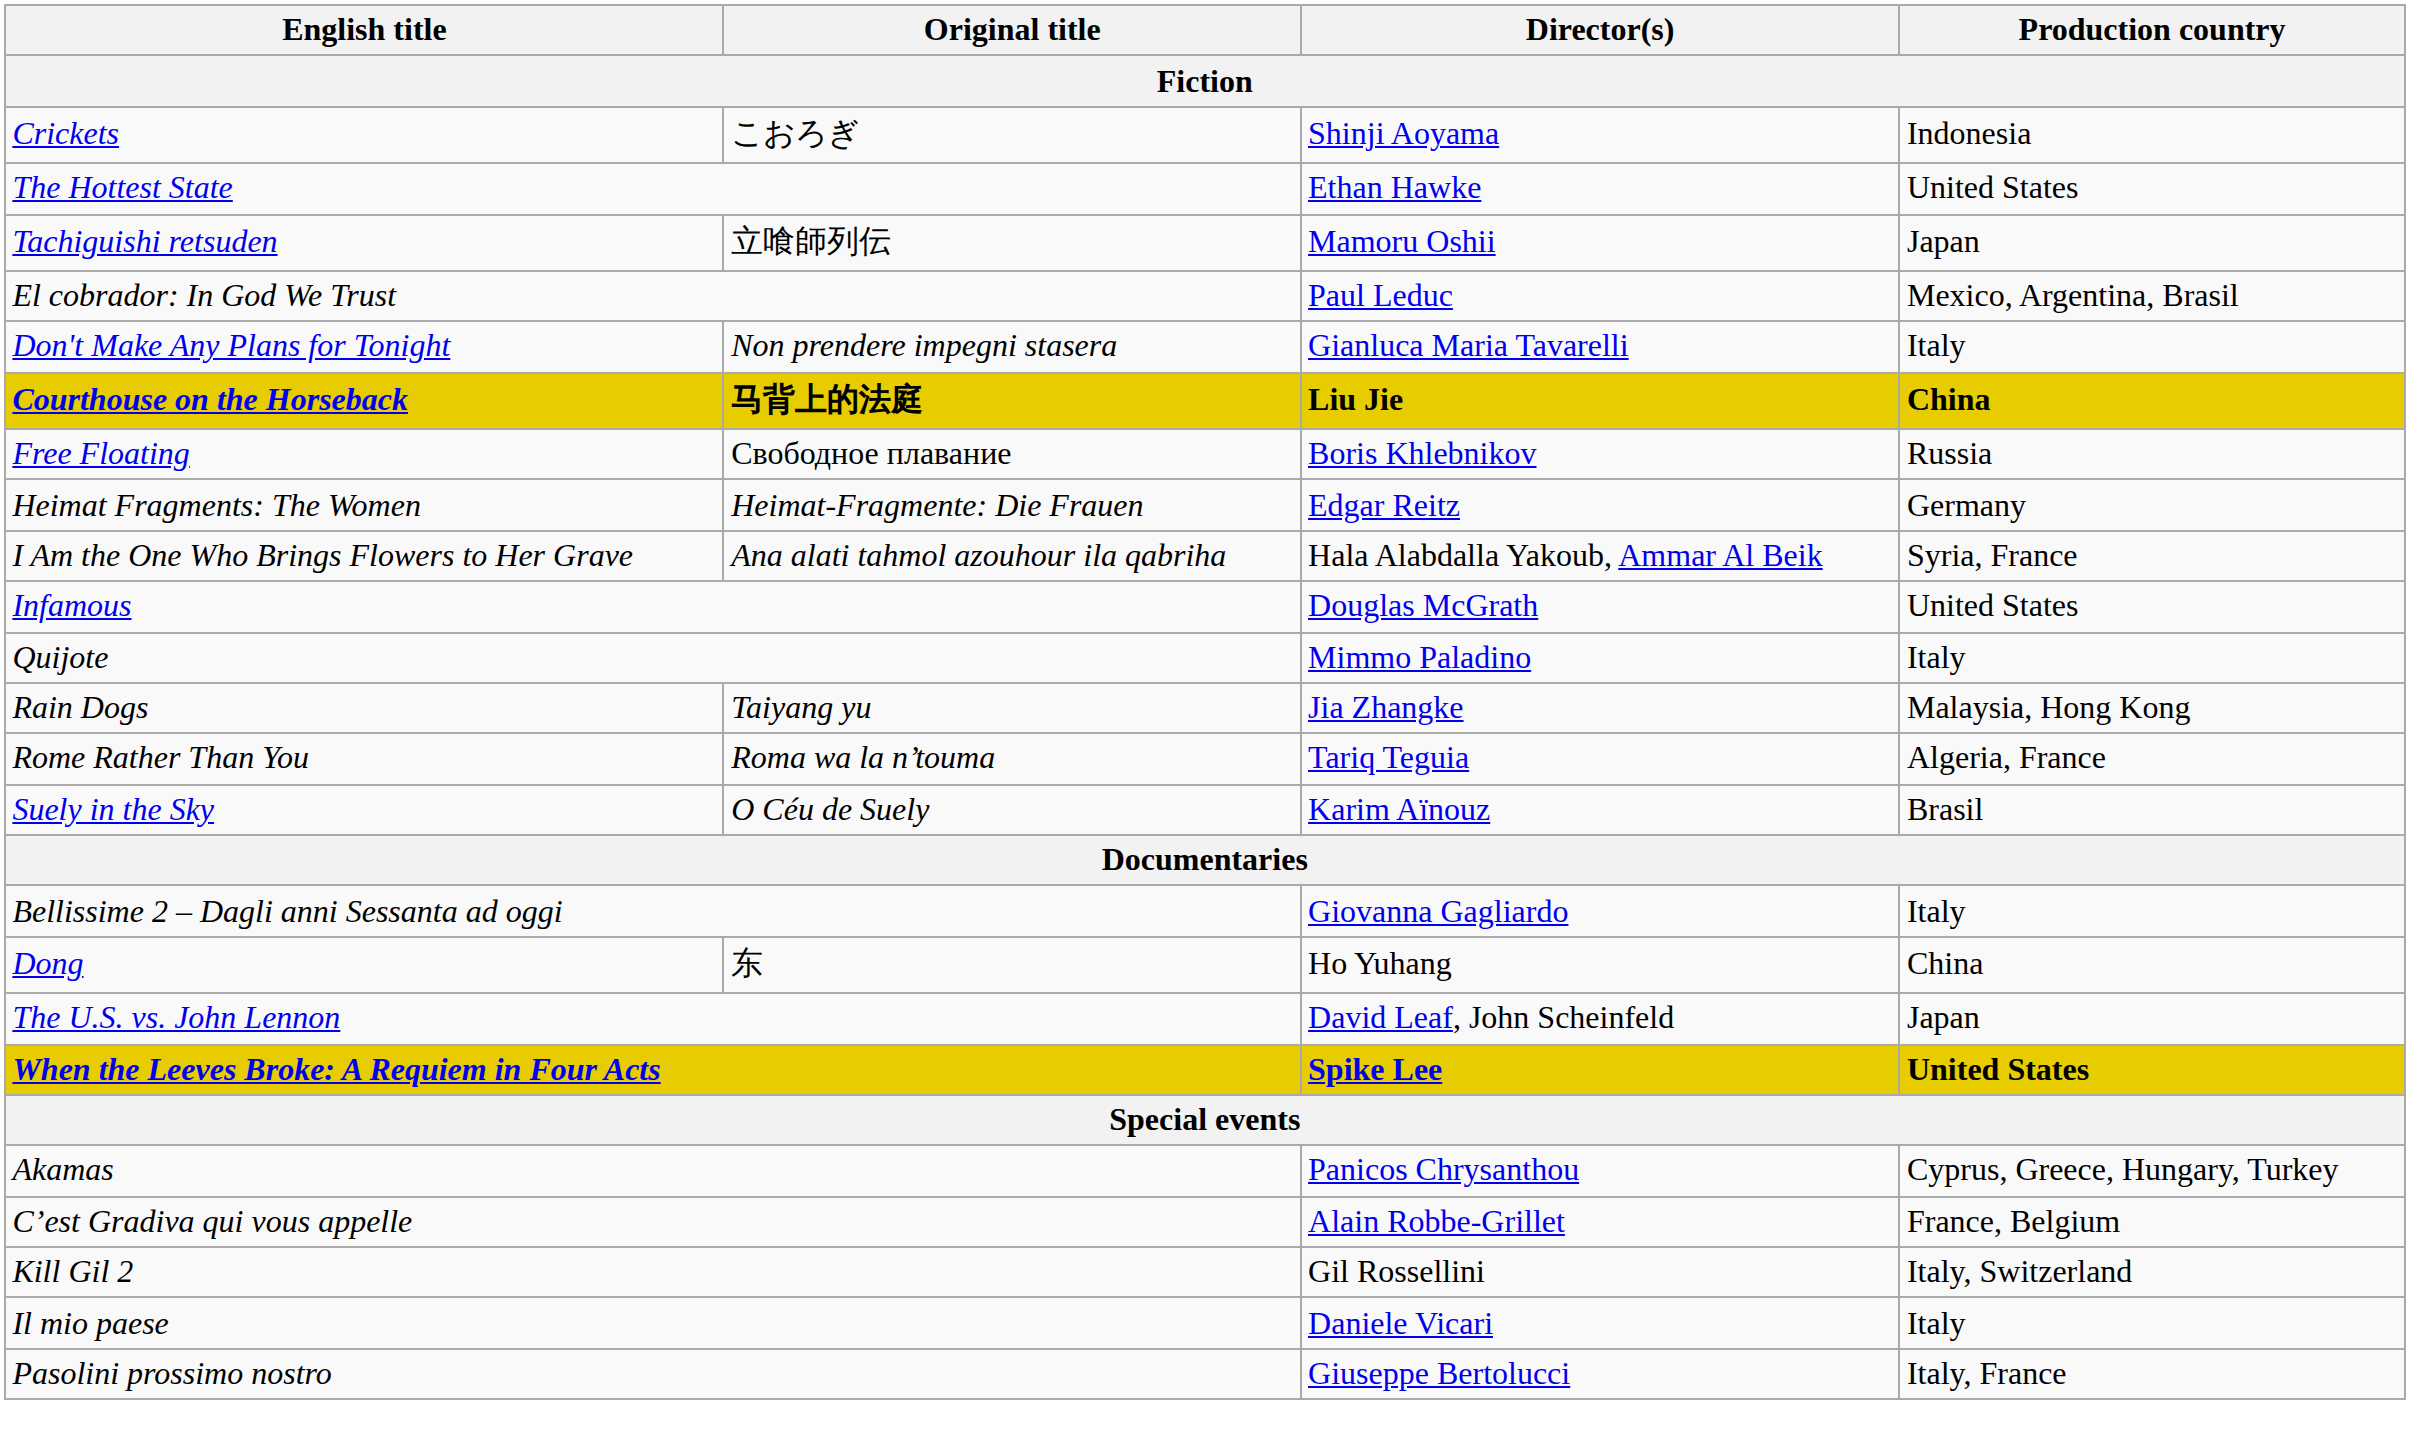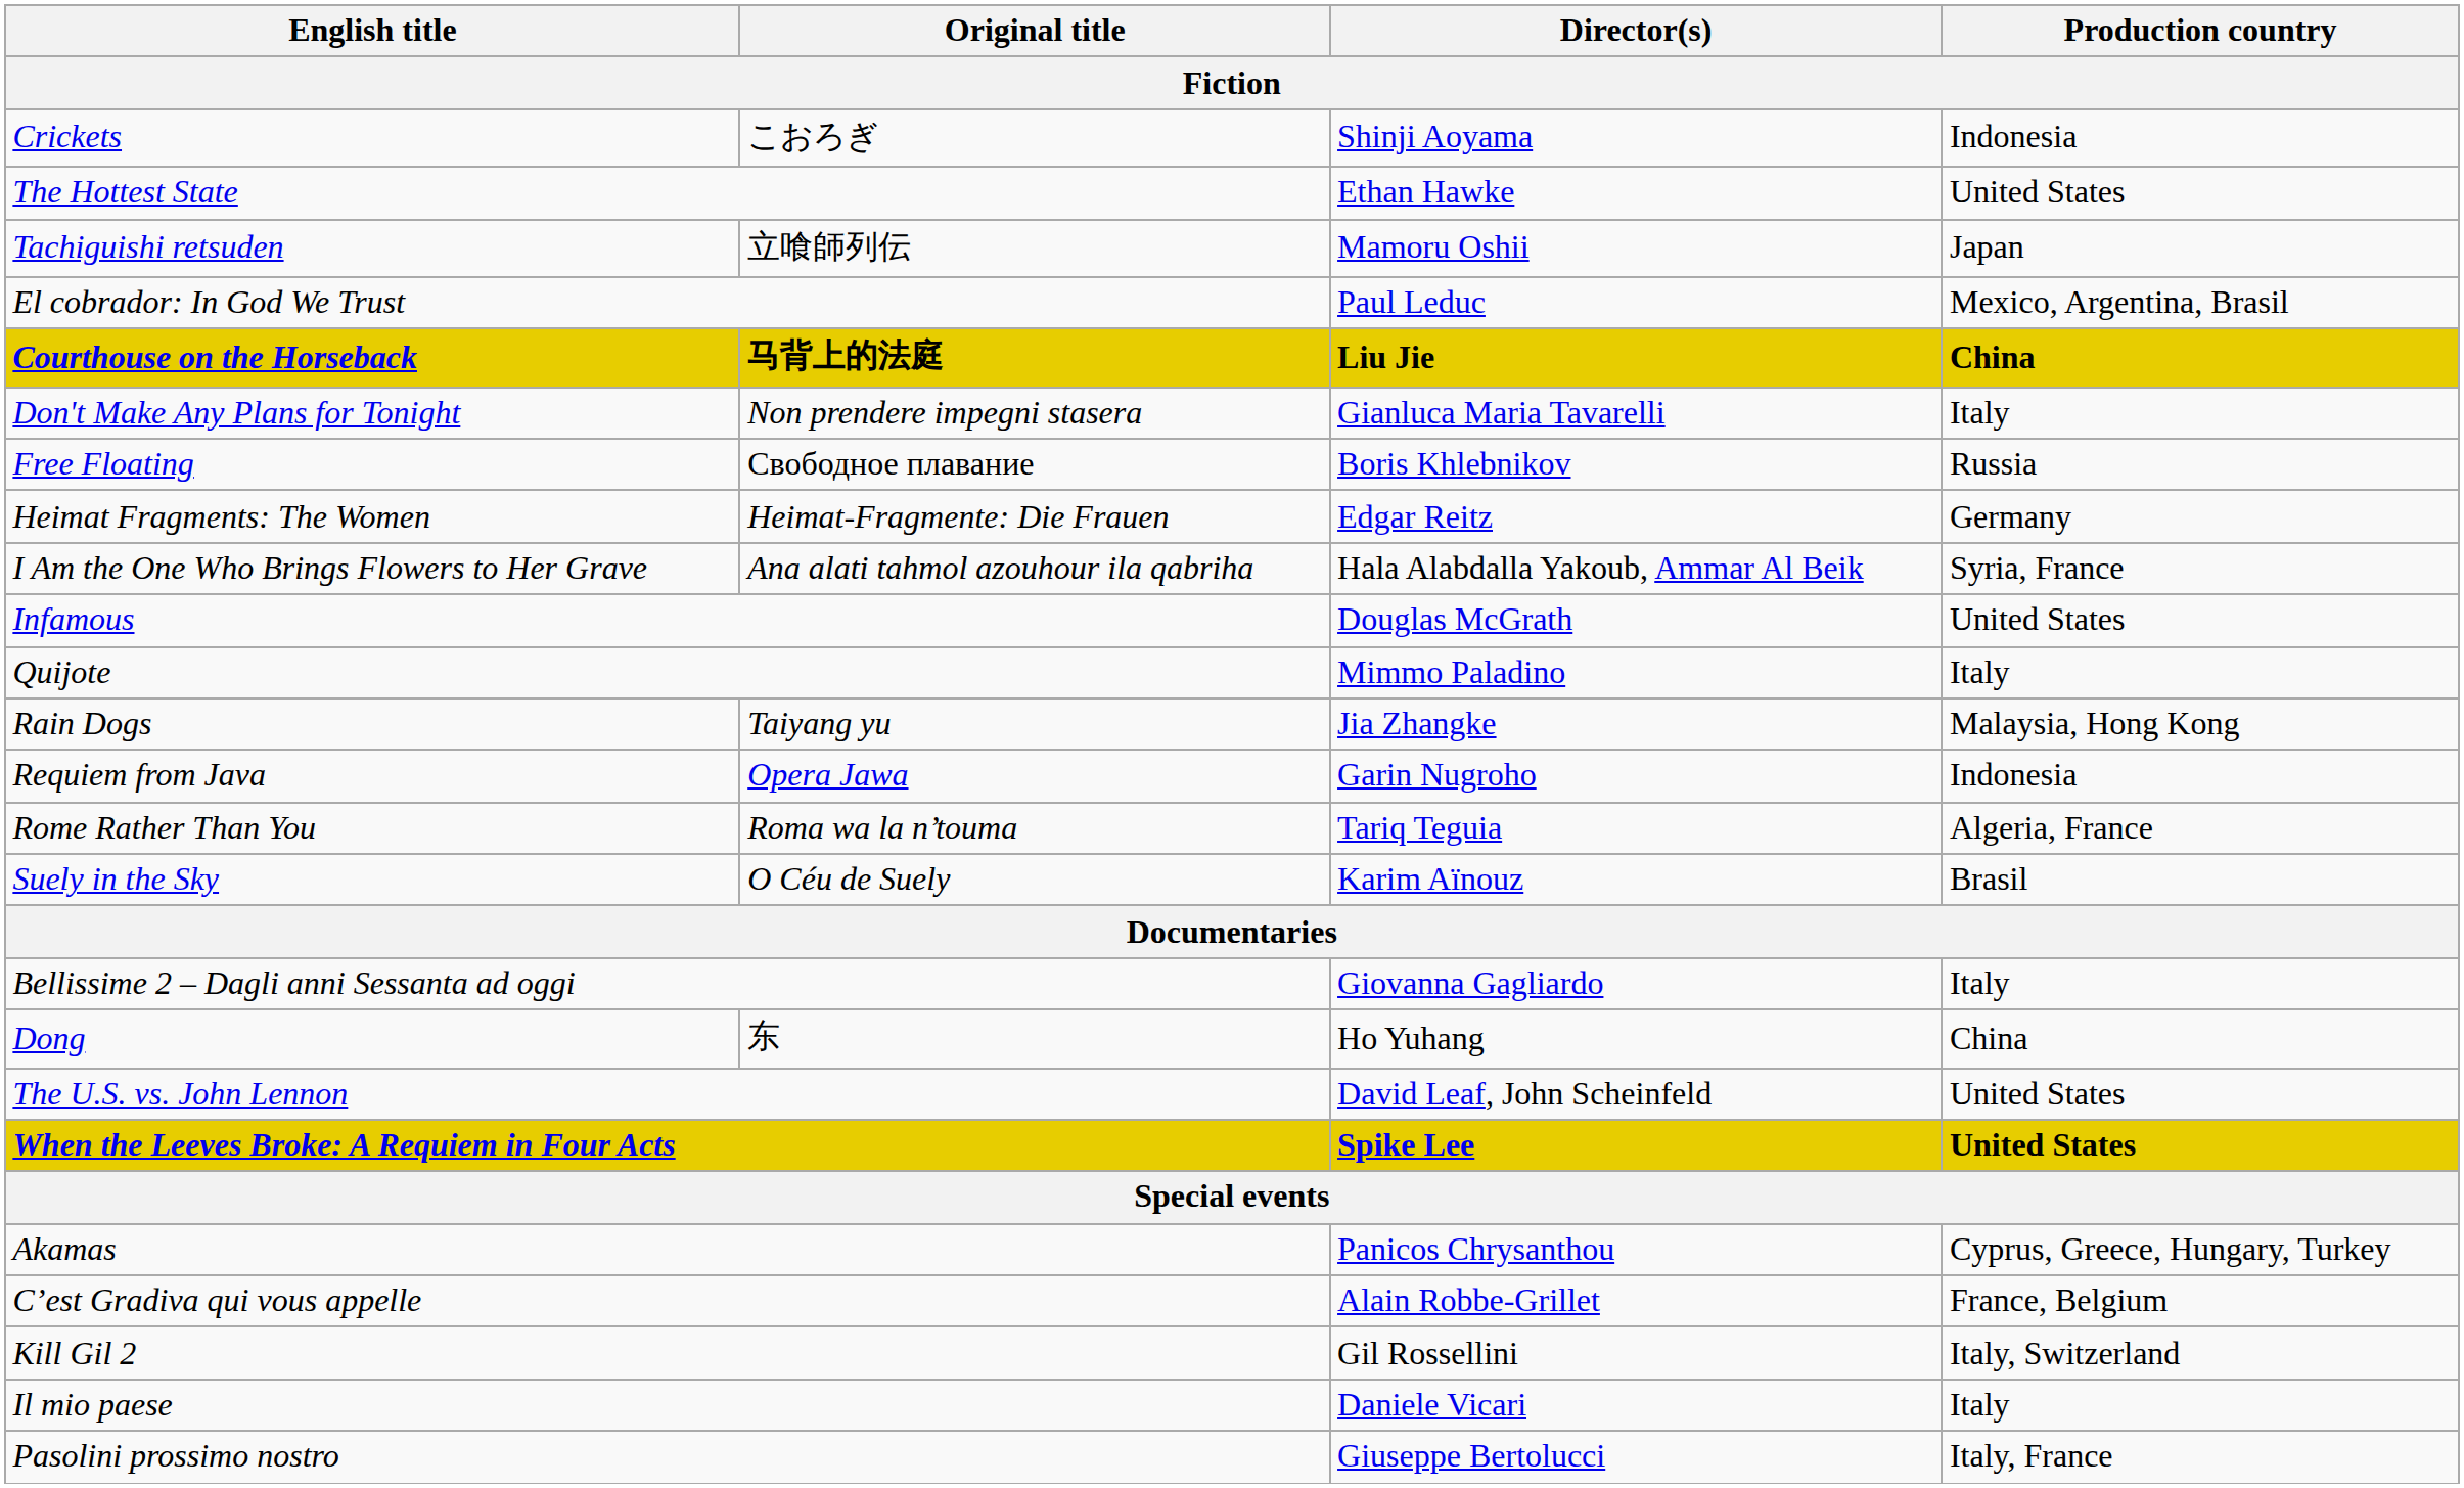 <table class="wikitable" style="width:95%; margin-bottom:0px">
 <tr>
 <th>English title</th>
 <th>Original title</th>
 <th>Director(s)</th>
 <th>Production country</th>
 </tr>
 <tr>
 <th colspan=4>Fiction</th>
 </tr>
 <tr>
 <td><em><a href='#'>Crickets</a></em></td>
 <td>こおろぎ</td>
 <td data-sort-value="Aoyama"><a href='#'>Shinji Aoyama</a></td>
 <td>Indonesia</td>
 </tr>
 <tr>
 <td colspan=2 data-sort-value="Hottest"><em><a href='#'>The Hottest State</a></em></td>
 <td data-sort-value="Hawke"><a href='#'>Ethan Hawke</a></td>
 <td>United States</td>
 </tr>
 <tr>
 <td><em><a href='#'>Tachiguishi retsuden</a></em></td>
 <td>立喰師列伝</td>
 <td data-sort-value="Oshii"><a href='#'>Mamoru Oshii</a></td>
 <td>Japan</td>
 </tr>
 <tr>
 <td colspan=2 data-sort-value="Cobrador"><em>El cobrador: In God We Trust</em></td>
 <td data-sort-value="Leduc"><a href='#'>Paul Leduc</a></td>
 <td>Mexico, Argentina, Brasil</td>
 </tr>
+<tr style="background:#E7CD00;">
+<td><strong><em><a href='#'>Courthouse on the Horseback</a></em></strong></td>
+<td><strong>马背上的法庭</strong></td>
+<td><strong>Liu Jie</strong></td>
+<td><strong>China</strong></td>
+</tr>
 <tr>
 <td><em><a href='#'>Don't Make Any Plans for Tonight</a></em></td>
 <td><em>Non prendere impegni stasera</em></td>
 <td data-sort-value="Tavarelli"><a href='#'>Gianluca Maria Tavarelli</a></td>
 <td>Italy</td>
-</tr>
-<tr style="background:#E7CD00;">
-<td><strong><em><a href='#'>Courthouse on the Horseback</a></em></strong></td>
-<td><strong>马背上的法庭</strong></td>
-<td><strong>Liu Jie</strong></td>
-<td><strong>China</strong></td>
 </tr>
 <tr>
 <td><em><a href='#'>Free Floating</a></em></td>
 <td>Свободное плавание</td>
 <td data-sort-value="Khlebnikov"><a href='#'>Boris Khlebnikov</a></td>
 <td>Russia</td>
 </tr>
 <tr>
 <td><em>Heimat Fragments: The Women</em></td>
 <td><em>Heimat-Fragmente: Die Frauen</em></td>
 <td data-sort-value="Reitz"><a href='#'>Edgar Reitz</a></td>
 <td>Germany</td>
 </tr>
 <tr>
 <td><em>I Am the One Who Brings Flowers to Her Grave</em></td>
 <td><em>Ana alati tahmol azouhour ila qabriha</em></td>
 <td data-sort-value="Yakoub">Hala Alabdalla Yakoub, <a href='#'>Ammar Al Beik</a></td>
 <td>Syria, France</td>
 </tr>
 <tr>
 <td colspan=2><em><a href='#'>Infamous</a></em></td>
 <td data-sort-value="McGrath"><a href='#'>Douglas McGrath</a></td>
 <td>United States</td>
 </tr>
 <tr>
 <td colspan=2><em>Quijote</em></td>
 <td data-sort-value="Paladino"><a href='#'>Mimmo Paladino</a></td>
 <td>Italy</td>
 </tr>
 <tr>
 <td><em>Rain Dogs</em></td>
 <td><em>Taiyang yu</em></td>
 <td><a href='#'>Jia Zhangke</a></td>
 <td>Malaysia, Hong Kong</td>
 </tr>
 <tr>
+<td><em>Requiem from Java</em></td>
+<td><em><a href='#'>Opera Jawa</a></em></td>
+<td data-sort-value="Nugroho"><a href='#'>Garin Nugroho</a></td>
+<td>Indonesia</td>
+</tr>
+<tr>
 <td><em>Rome Rather Than You</em></td>
 <td><em>Roma wa la n’touma</em></td>
 <td data-sort-value="Teguia"><a href='#'>Tariq Teguia</a></td>
 <td>Algeria, France</td>
 </tr>
 <tr>
 <td><em><a href='#'>Suely in the Sky</a></em></td>
 <td><em>O Céu de Suely</em></td>
 <td data-sort-value="Aïnouz"><a href='#'>Karim Aïnouz</a></td>
 <td>Brasil</td>
 </tr>
 <tr>
 <th colspan="4">Documentaries</th>
 </tr>
 <tr>
 <td colspan="2"><em>Bellissime 2 – Dagli anni Sessanta ad oggi</em></td>
 <td><a href='#'>Giovanna Gagliardo</a></td>
 <td>Italy</td>
 </tr>
 <tr>
 <td><em><a href='#'>Dong</a></em></td>
 <td>东</td>
 <td>Ho Yuhang</td>
 <td>China</td>
 </tr>
 <tr>
 <td colspan="2"><em><a href='#'>The U.S. vs. John Lennon</a></em></td>
 <td><a href='#'>David Leaf</a>, John Scheinfeld</td>
-<td>Japan</td>
+<td>United States</td>
 </tr>
 <tr style="background:#E7CD00;">
 <td colspan="2"><em><a href='#'><strong>When the Leeves Broke: A Requiem in Four Acts</strong></a></em></td>
 <td><strong><a href='#'>Spike Lee</a></strong></td>
 <td><strong>United States</strong></td>
 </tr>
 <tr>
 <th colspan="4">Special events</th>
 </tr>
 <tr>
 <td colspan="2"><em>Akamas</em></td>
 <td><a href='#'>Panicos Chrysanthou</a></td>
 <td>Cyprus, Greece, Hungary, Turkey</td>
 </tr>
 <tr>
 <td colspan="2"><em>C’est Gradiva qui vous appelle</em></td>
 <td><a href='#'>Alain Robbe-Grillet</a></td>
 <td>France, Belgium</td>
 </tr>
 <tr>
 <td colspan="2"><em>Kill Gil 2</em></td>
 <td>Gil Rossellini</td>
 <td>Italy, Switzerland</td>
 </tr>
 <tr>
 <td colspan="2"><em>Il mio paese</em></td>
 <td><a href='#'>Daniele Vicari</a></td>
 <td>Italy</td>
 </tr>
 <tr>
 <td colspan="2"><em>Pasolini prossimo nostro</em></td>
 <td><a href='#'>Giuseppe Bertolucci</a></td>
 <td>Italy, France</td>
 </tr>
 </table>
